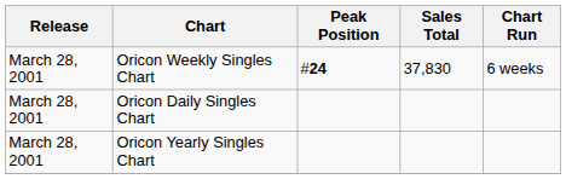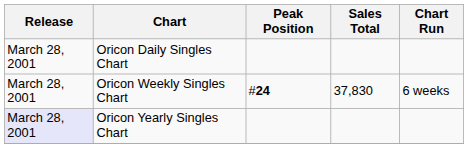 <table class="wikitable" width="575px">
 <tr>
 <th align="left">Release</th>
 <th align="left">Chart</th>
 <th align="left">Peak Position</th>
 <th align="left">Sales Total</th>
 <th align="left">Chart Run</th>
 </tr>
 <tr>
 <td align="left">March 28, 2001</td>
-<td align="left">Oricon Weekly Singles Chart</td>
-<td align="left">#<strong>24</strong></td>
-<td align="left">37,830</td>
-<td align="left">6 weeks</td>
-</tr>
-<tr>
-<td align="left">March 28, 2001</td>
 <td align="left">Oricon Daily Singles Chart</td>
 <td align="left"></td>
 <td align="left"></td>
 <td align="left"></td>
 </tr>
 <tr>
 <td align="left">March 28, 2001</td>
+<td align="left">Oricon Weekly Singles Chart</td>
+<td align="left">#<strong>24</strong></td>
+<td align="left">37,830</td>
+<td align="left">6 weeks</td>
+</tr>
+<tr>
+<td align="left" style="background: lavender;">March 28, 2001</td>
 <td align="left">Oricon Yearly Singles Chart</td>
 <td align="left"></td>
 <td align="left"></td>
 <td align="left"></td>
 </tr>
 <tr>
 </tr>
 </table>
